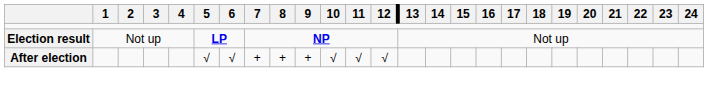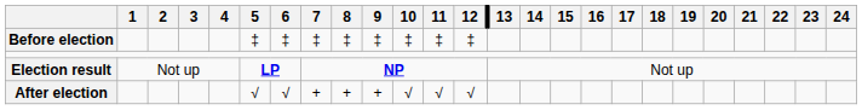 <table class="wikitable" style="text-align:center; font-size:95%">
 <tr>
 <th></th>
 <th width=25px>1</th>
 <th width=25px>2</th>
 <th width=25px>3</th>
 <th width=25px>4</th>
 <th width=25px>5</th>
 <th width=25px>6</th>
 <th width=25px>7</th>
 <th width=25px>8</th>
 <th width=25px>9</th>
 <th width=25px>10</th>
 <th width=25px>11</th>
 <th width=25px>12</th>
 <th width=25px style="border-left:5px solid black;">13</th>
 <th width=25px>14</th>
 <th width=25px>15</th>
 <th width=25px>16</th>
 <th width=25px>17</th>
 <th width=25px>18</th>
 <th width=25px>19</th>
 <th width=25px>20</th>
 <th width=25px>21</th>
 <th width=25px>22</th>
 <th width=25px>23</th>
 <th width=25px>24</th>
+</tr>
+<tr>
+<th>Before election</th>
+<td bgcolor=></td>
+<td bgcolor=></td>
+<td bgcolor=></td>
+<td bgcolor=></td>
+<td bgcolor=>‡</td>
+<td bgcolor=>‡</td>
+<td bgcolor=>‡</td>
+<td bgcolor=>‡</td>
+<td bgcolor=>‡</td>
+<td bgcolor=>‡</td>
+<td bgcolor=>‡</td>
+<td bgcolor=>‡</td>
+<td bgcolor=></td>
+<td bgcolor=></td>
+<td bgcolor=></td>
+<td bgcolor=></td>
+<td bgcolor=></td>
+<td bgcolor=></td>
+<td bgcolor=></td>
+<td bgcolor=></td>
+<td bgcolor=></td>
+<td bgcolor=></td>
+<td bgcolor=></td>
+<td bgcolor=></td>
 </tr>
 <tr>
 <td colspan=25></td>
 </tr>
 <tr>
 <th>Election result</th>
 <td colspan=4>Not up</td>
 <td colspan=2 bgcolor=><strong><a href='#'>LP</a></strong></td>
 <td colspan=6 bgcolor=><strong><a href='#'>NP</a></strong></td>
 <td colspan=12>Not up</td>
 </tr>
 <tr>
 <th>After election</th>
 <td bgcolor=></td>
 <td bgcolor=></td>
 <td bgcolor=></td>
 <td bgcolor=></td>
 <td bgcolor=>√</td>
 <td bgcolor=>√</td>
 <td bgcolor=>+</td>
 <td bgcolor=>+</td>
 <td bgcolor=>+</td>
 <td bgcolor=>√</td>
 <td bgcolor=>√</td>
 <td bgcolor=>√</td>
 <td bgcolor=></td>
 <td bgcolor=></td>
 <td bgcolor=></td>
 <td bgcolor=></td>
 <td bgcolor=></td>
 <td bgcolor=></td>
 <td bgcolor=></td>
 <td bgcolor=></td>
 <td bgcolor=></td>
 <td bgcolor=></td>
 <td bgcolor=></td>
 <td bgcolor=></td>
 </tr>
 </table>
